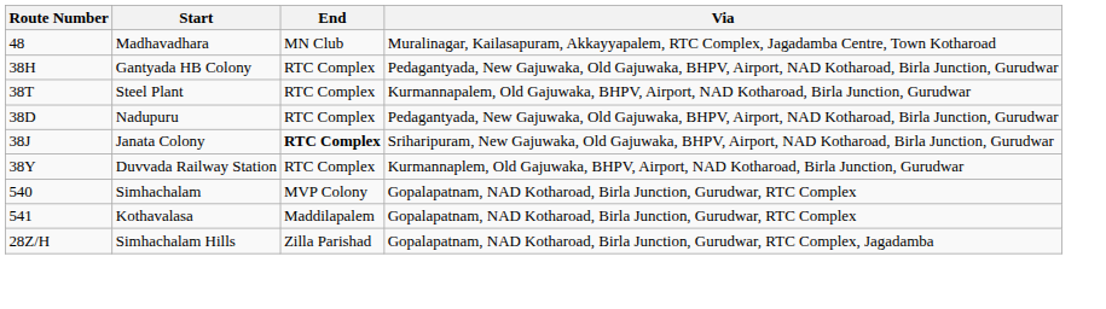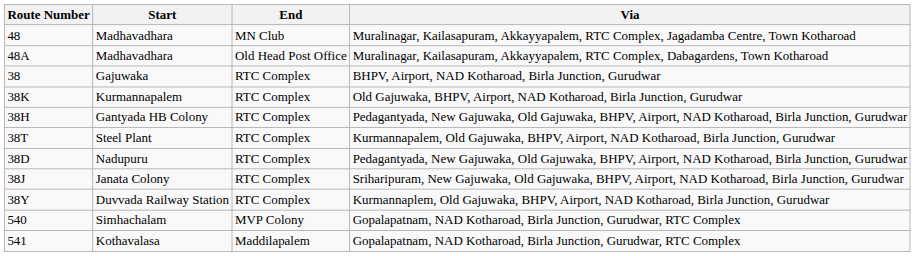 <table class="sortable wikitable">
 <tr>
 <th>Route Number</th>
 <th>Start</th>
 <th>End</th>
 <th>Via</th>
 </tr>
 <tr>
 <td>48</td>
 <td>Madhavadhara</td>
 <td>MN Club</td>
 <td>Muralinagar, Kailasapuram, Akkayyapalem, RTC Complex, Jagadamba Centre, Town Kotharoad</td>
+</tr>
+<tr>
+<td>48A</td>
+<td>Madhavadhara</td>
+<td>Old Head Post Office</td>
+<td>Muralinagar, Kailasapuram, Akkayyapalem, RTC Complex, Dabagardens, Town Kotharoad</td>
+</tr>
+<tr>
+<td>38</td>
+<td>Gajuwaka</td>
+<td>RTC Complex</td>
+<td>BHPV, Airport, NAD Kotharoad, Birla Junction, Gurudwar</td>
+</tr>
+<tr>
+<td>38K</td>
+<td>Kurmannapalem</td>
+<td>RTC Complex</td>
+<td>Old Gajuwaka, BHPV, Airport, NAD Kotharoad, Birla Junction, Gurudwar</td>
 </tr>
 <tr>
 <td>38H</td>
 <td>Gantyada HB Colony</td>
 <td>RTC Complex</td>
 <td>Pedagantyada, New Gajuwaka, Old Gajuwaka, BHPV, Airport, NAD Kotharoad, Birla Junction, Gurudwar</td>
 </tr>
 <tr>
 <td>38T</td>
 <td>Steel Plant</td>
 <td>RTC Complex</td>
 <td>Kurmannapalem, Old Gajuwaka, BHPV, Airport, NAD Kotharoad, Birla Junction, Gurudwar</td>
 </tr>
 <tr>
 <td>38D</td>
 <td>Nadupuru</td>
 <td>RTC Complex</td>
 <td>Pedagantyada, New Gajuwaka, Old Gajuwaka, BHPV, Airport, NAD Kotharoad, Birla Junction, Gurudwar</td>
 </tr>
 <tr>
 <td>38J</td>
 <td>Janata Colony</td>
-<td><strong>RTC Complex</strong></td>
+<td>RTC Complex</td>
 <td>Sriharipuram, New Gajuwaka, Old Gajuwaka, BHPV, Airport, NAD Kotharoad, Birla Junction, Gurudwar</td>
 </tr>
 <tr>
 <td>38Y</td>
 <td>Duvvada Railway Station</td>
 <td>RTC Complex</td>
 <td>Kurmannaplem, Old Gajuwaka, BHPV, Airport, NAD Kotharoad, Birla Junction, Gurudwar</td>
 </tr>
 <tr>
 <td>540</td>
 <td>Simhachalam</td>
 <td>MVP Colony</td>
 <td>Gopalapatnam, NAD Kotharoad, Birla Junction, Gurudwar, RTC Complex</td>
 </tr>
 <tr>
 <td>541</td>
 <td>Kothavalasa</td>
 <td>Maddilapalem</td>
 <td>Gopalapatnam, NAD Kotharoad, Birla Junction, Gurudwar, RTC Complex</td>
 </tr>
-<tr>
-<td>28Z/H</td>
-<td>Simhachalam Hills</td>
-<td>Zilla Parishad</td>
-<td>Gopalapatnam, NAD Kotharoad, Birla Junction, Gurudwar, RTC Complex, Jagadamba</td>
-</tr>
 </table>
